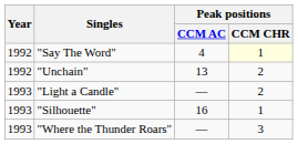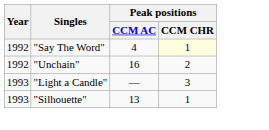 <table class="wikitable">
 <tr>
 <th rowspan="2">Year</th>
 <th rowspan="2">Singles</th>
 <th colspan="2">Peak positions</th>
 </tr>
 <tr>
 <th><a href='#'>CCM AC</a><br></th>
 <th>CCM CHR<br></th>
 </tr>
 <tr>
 <td>1992</td>
 <td>"Say The Word"</td>
 <td align="center">4</td>
 <td align="center" style="background: lightyellow;">1</td>
 </tr>
 <tr>
 <td>1992</td>
 <td>"Unchain"</td>
-<td align="center">13</td>
+<td align="center">16</td>
 <td align="center">2</td>
 </tr>
 <tr>
 <td>1993</td>
 <td>"Light a Candle"</td>
 <td align="center">—</td>
-<td align="center">2</td>
+<td align="center">3</td>
 </tr>
 <tr>
 <td>1993</td>
 <td>"Silhouette"</td>
-<td align="center">16</td>
+<td align="center">13</td>
 <td align="center">1</td>
 </tr>
-<tr>
-<td>1993</td>
-<td>"Where the Thunder Roars"</td>
-<td align="center">—</td>
-<td align="center">3</td>
-</tr>
 </table>
